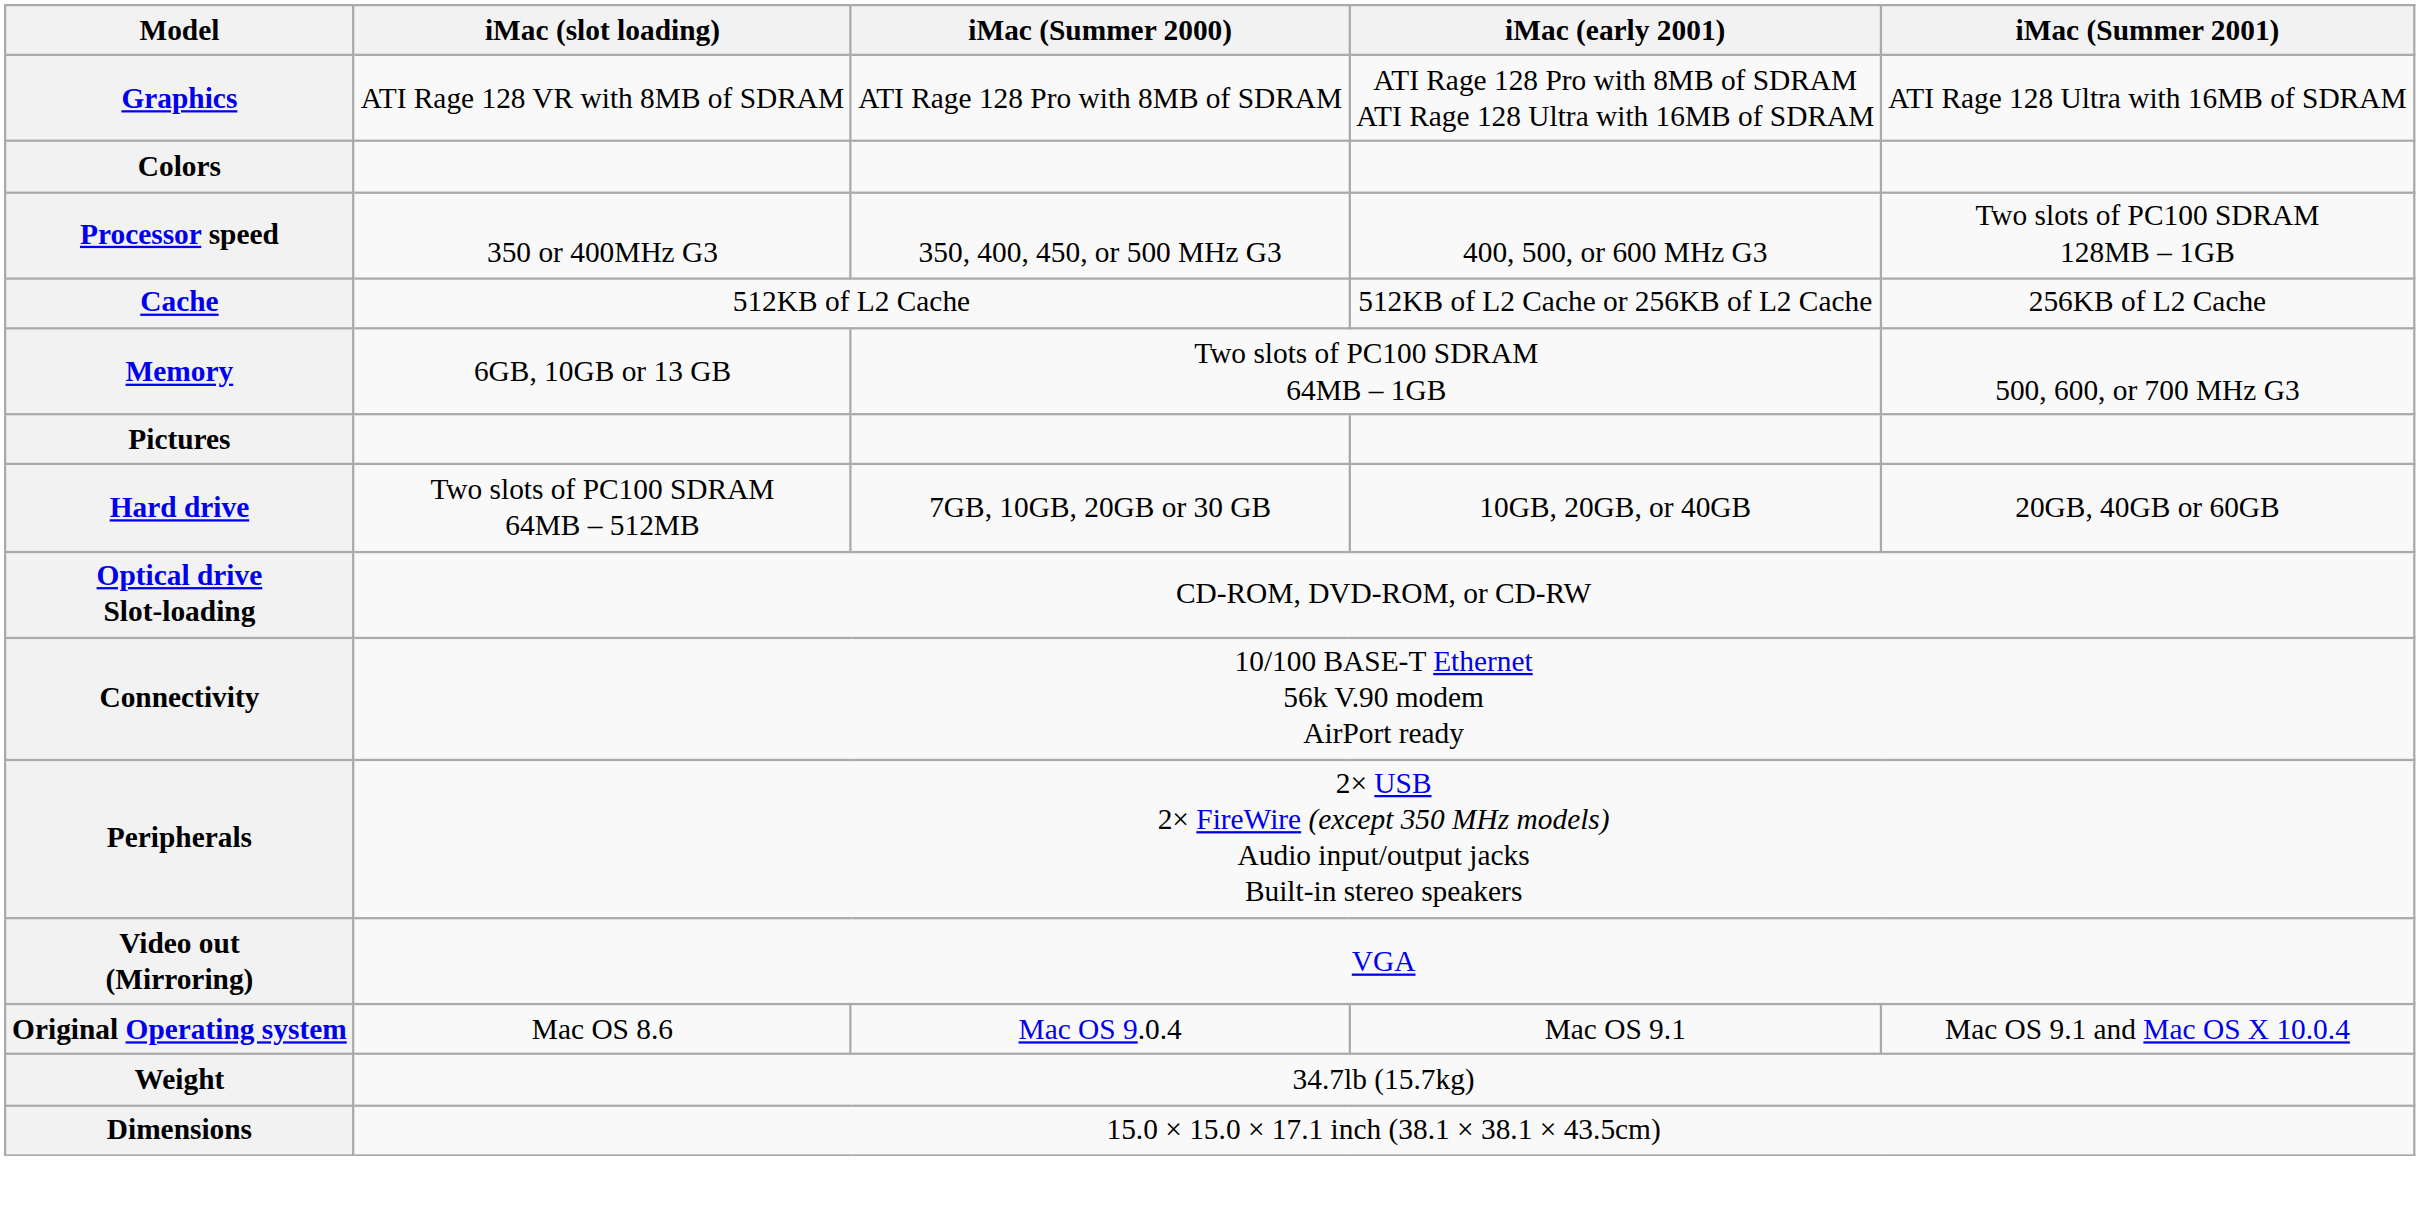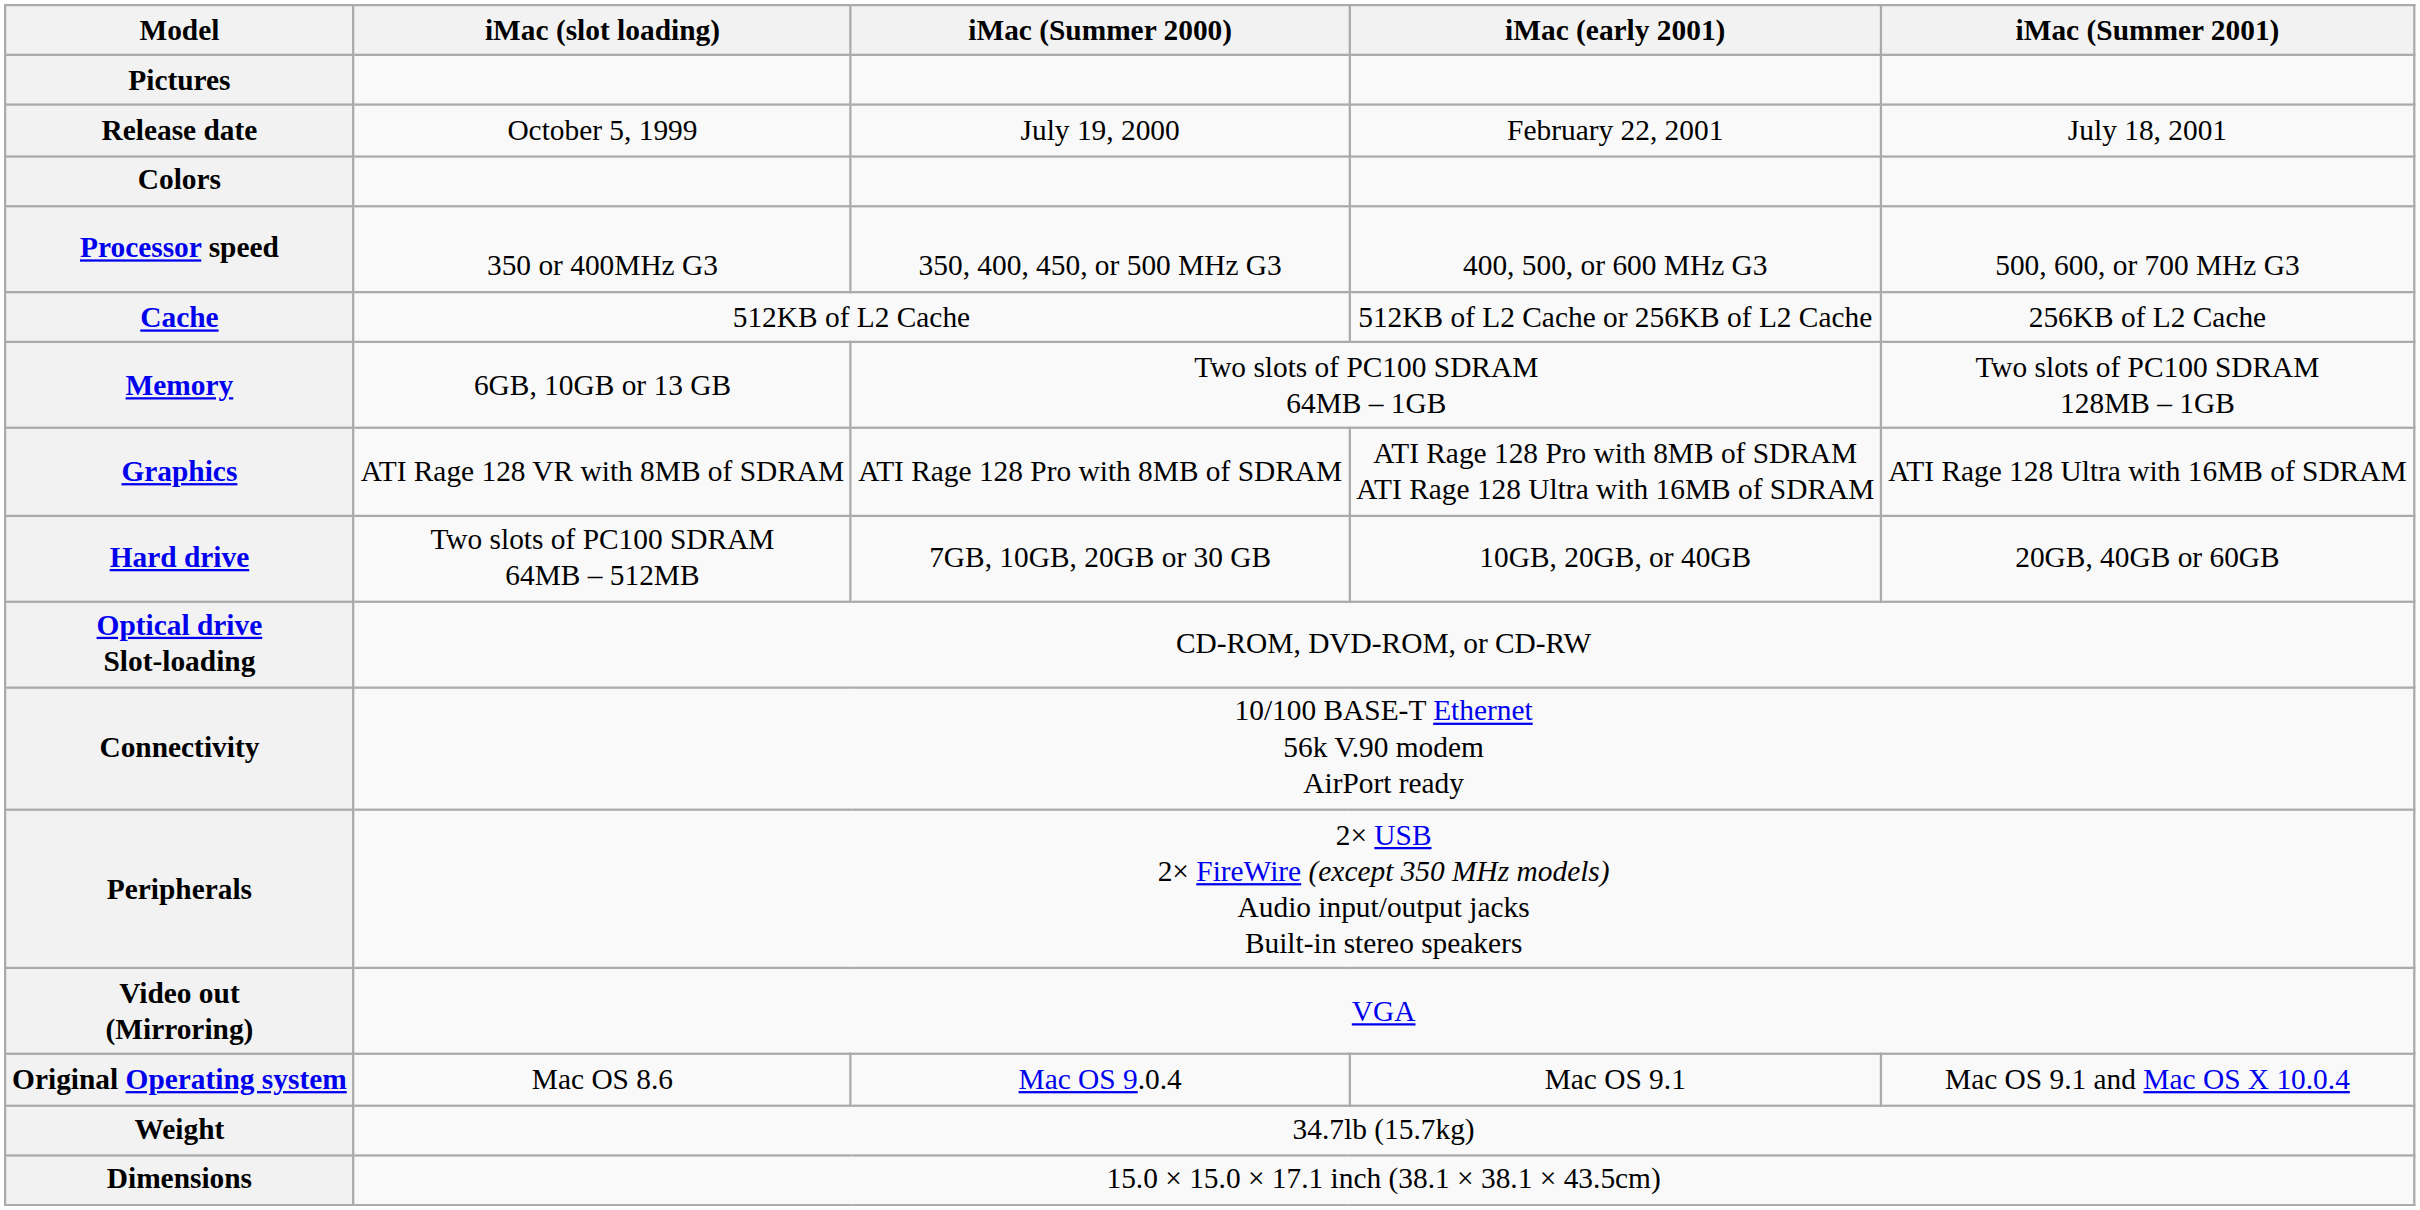 <table class="wikitable mw-collapsible" style="font-size:small; text-align:center">
 <tr>
 <th>Model</th>
 <th>iMac (slot loading)</th>
 <th>iMac (Summer 2000)</th>
 <th>iMac (early 2001)</th>
 <th>iMac (Summer 2001)</th>
 </tr>
 <tr>
-<th><a href='#'>Graphics</a></th>
-<td>ATI Rage 128 VR with 8MB of SDRAM</td>
-<td>ATI Rage 128 Pro with 8MB of SDRAM</td>
-<td>ATI Rage 128 Pro with 8MB of SDRAM<br>ATI Rage 128 Ultra with 16MB of SDRAM</td>
-<td>ATI Rage 128 Ultra with 16MB of SDRAM</td>
+<th>Pictures</th>
+<td></td>
+<td></td>
+<td></td>
+<td></td>
+</tr>
+<tr>
+<th>Release date</th>
+<td>October 5, 1999</td>
+<td>July 19, 2000</td>
+<td>February 22, 2001</td>
+<td>July 18, 2001</td>
 </tr>
 <tr>
 <th>Colors</th>
 <td>     </td>
 <td>    </td>
 <td>   </td>
 <td>  </td>
 </tr>
 <tr>
 <th><a href='#'>Processor</a> speed</th>
 <td><br>350 or 400MHz G3</td>
 <td><br>350, 400, 450, or 500 MHz G3</td>
 <td><br>400, 500, or 600 MHz G3</td>
-<td>Two slots of PC100 SDRAM<br>128MB – 1GB</td>
+<td><br>500, 600, or 700 MHz G3</td>
 </tr>
 <tr>
 <th><a href='#'>Cache</a></th>
 <td colspan=2>512KB of L2 Cache</td>
 <td>512KB of L2 Cache or 256KB of L2 Cache</td>
 <td>256KB of L2 Cache</td>
 </tr>
 <tr>
 <th><a href='#'>Memory</a></th>
 <td>6GB, 10GB or 13 GB</td>
 <td colspan="2">Two slots of PC100 SDRAM<br>64MB – 1GB</td>
-<td><br>500, 600, or 700 MHz G3</td>
+<td>Two slots of PC100 SDRAM<br>128MB – 1GB</td>
 </tr>
 <tr>
-<th>Pictures</th>
-<td></td>
-<td></td>
-<td></td>
-<td></td>
+<th><a href='#'>Graphics</a></th>
+<td>ATI Rage 128 VR with 8MB of SDRAM</td>
+<td>ATI Rage 128 Pro with 8MB of SDRAM</td>
+<td>ATI Rage 128 Pro with 8MB of SDRAM<br>ATI Rage 128 Ultra with 16MB of SDRAM</td>
+<td>ATI Rage 128 Ultra with 16MB of SDRAM</td>
 </tr>
 <tr>
 <th><a href='#'>Hard drive</a></th>
 <td>Two slots of PC100 SDRAM<br>64MB – 512MB</td>
 <td>7GB, 10GB, 20GB or 30 GB</td>
 <td>10GB, 20GB, or 40GB</td>
 <td>20GB, 40GB or 60GB</td>
 </tr>
 <tr>
 <th><a href='#'>Optical drive</a><br>Slot-loading</th>
 <td colspan=4>CD-ROM, DVD-ROM, or CD-RW</td>
 </tr>
 <tr>
 <th>Connectivity</th>
 <td colspan=4>10/100 BASE-T <a href='#'>Ethernet</a><br>56k V.90 modem<br>AirPort ready</td>
 </tr>
 <tr>
 <th>Peripherals</th>
 <td colspan=4>2× <a href='#'>USB</a><br>2× <a href='#'>FireWire</a> <em>(except 350 MHz models)</em><br>Audio input/output jacks<br>Built-in stereo speakers</td>
 </tr>
 <tr>
 <th>Video out<br>(Mirroring)</th>
 <td colspan=4><a href='#'>VGA</a></td>
 </tr>
 <tr>
 <th>Original <a href='#'>Operating system</a></th>
 <td>Mac OS 8.6</td>
 <td><a href='#'>Mac OS 9</a>.0.4</td>
 <td>Mac OS 9.1</td>
 <td>Mac OS 9.1 and <a href='#'>Mac OS X 10.0.4</a></td>
 </tr>
 <tr>
 <th>Weight</th>
 <td colspan=4>34.7lb (15.7kg)</td>
 </tr>
 <tr>
 <th>Dimensions</th>
 <td colspan=4>15.0 × 15.0 × 17.1 inch (38.1 × 38.1 × 43.5cm)</td>
 </tr>
 </table>
